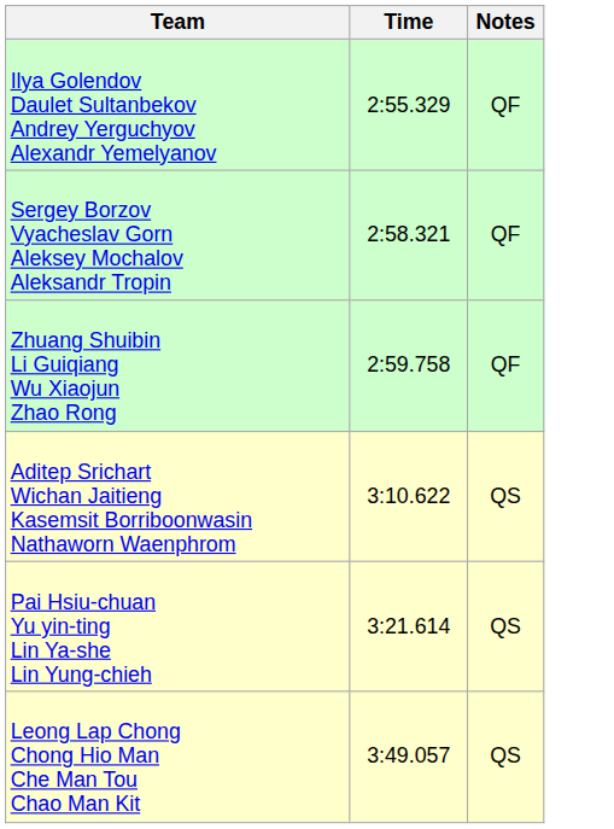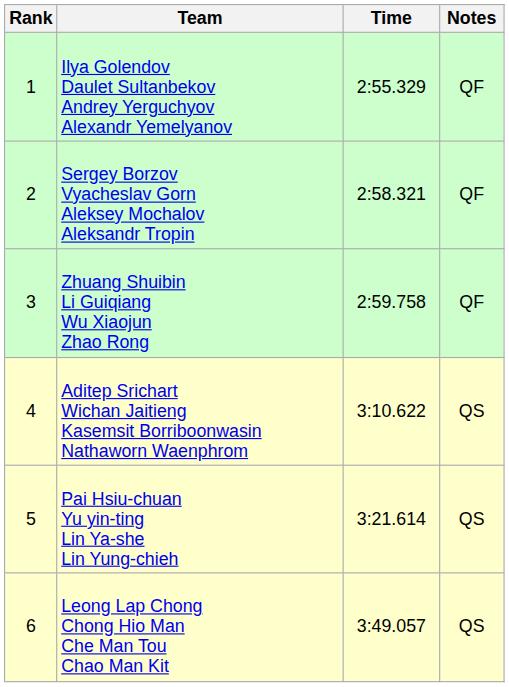 <table class=wikitable style="text-align:center">
 <tr>
+<th width=40>Rank</th>
 <th width=250>Team</th>
 <th width=80>Time</th>
 <th width=50>Notes</th>
 </tr>
 <tr bgcolor="ccffcc">
+<td>1</td>
 <td align=left><br><a href='#'>Ilya Golendov</a><br><a href='#'>Daulet Sultanbekov</a><br><a href='#'>Andrey Yerguchyov</a><br><a href='#'>Alexandr Yemelyanov</a></td>
 <td>2:55.329</td>
 <td>QF</td>
 </tr>
 <tr bgcolor="ccffcc">
+<td>2</td>
 <td align=left><br><a href='#'>Sergey Borzov</a><br><a href='#'>Vyacheslav Gorn</a><br><a href='#'>Aleksey Mochalov</a><br><a href='#'>Aleksandr Tropin</a></td>
 <td>2:58.321</td>
 <td>QF</td>
 </tr>
 <tr bgcolor="ccffcc">
+<td>3</td>
 <td align=left><br><a href='#'>Zhuang Shuibin</a><br><a href='#'>Li Guiqiang</a><br><a href='#'>Wu Xiaojun</a><br><a href='#'>Zhao Rong</a></td>
 <td>2:59.758</td>
 <td>QF</td>
 </tr>
 <tr bgcolor="#ffffcc">
+<td>4</td>
 <td align=left><br><a href='#'>Aditep Srichart</a><br><a href='#'>Wichan Jaitieng</a><br><a href='#'>Kasemsit Borriboonwasin</a><br><a href='#'>Nathaworn Waenphrom</a></td>
 <td>3:10.622</td>
 <td>QS</td>
 </tr>
 <tr bgcolor="#ffffcc">
+<td>5</td>
 <td align=left><br><a href='#'>Pai Hsiu-chuan</a><br><a href='#'>Yu yin-ting</a><br><a href='#'>Lin Ya-she</a><br><a href='#'>Lin Yung-chieh</a></td>
 <td>3:21.614</td>
 <td>QS</td>
 </tr>
 <tr bgcolor="#ffffcc">
+<td>6</td>
 <td align=left><br><a href='#'>Leong Lap Chong</a><br><a href='#'>Chong Hio Man</a><br><a href='#'>Che Man Tou</a><br><a href='#'>Chao Man Kit</a></td>
 <td>3:49.057</td>
 <td>QS</td>
 </tr>
 </table>
